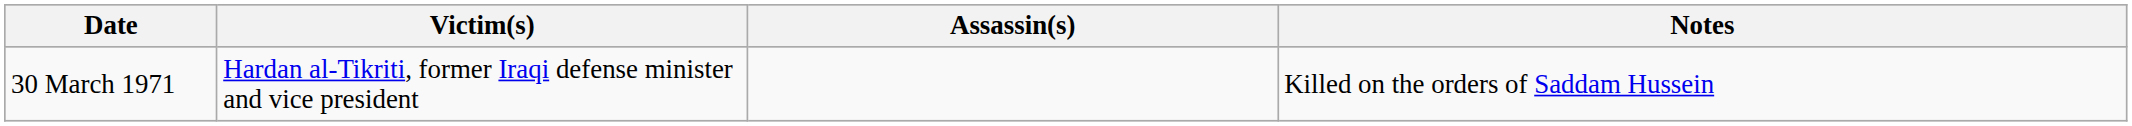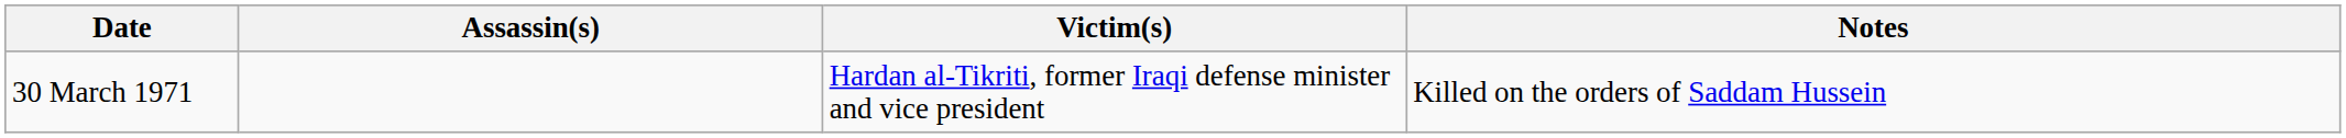 <table class="wikitable"  style="width:100%">
 <tr>
 <th style="width:10%">Date</th>
+<th style="width:25%">Assassin(s)</th>
 <th style="width:25%">Victim(s)</th>
-<th style="width:25%">Assassin(s)</th>
 <th style="width:40%">Notes</th>
 </tr>
 <tr>
 <td>30 March 1971</td>
+<td></td>
 <td><a href='#'>Hardan al-Tikriti</a>, former <a href='#'>Iraqi</a> defense minister and vice president</td>
-<td></td>
 <td>Killed on the orders of <a href='#'>Saddam Hussein</a></td>
 </tr>
 </table>
